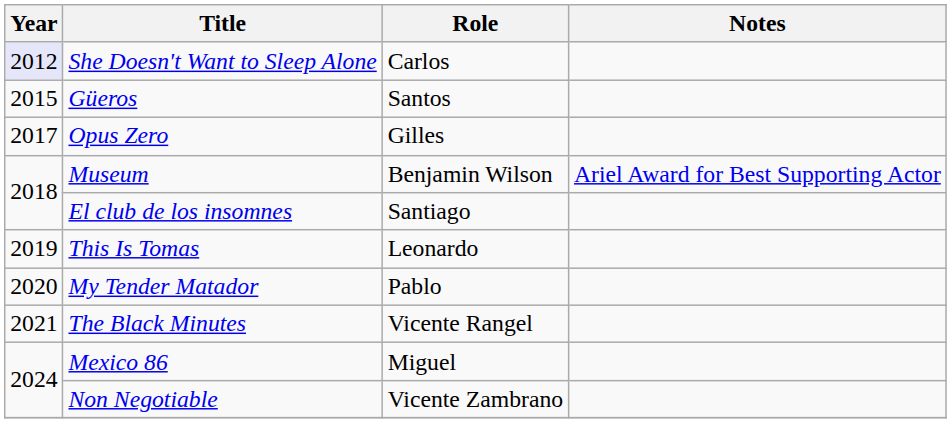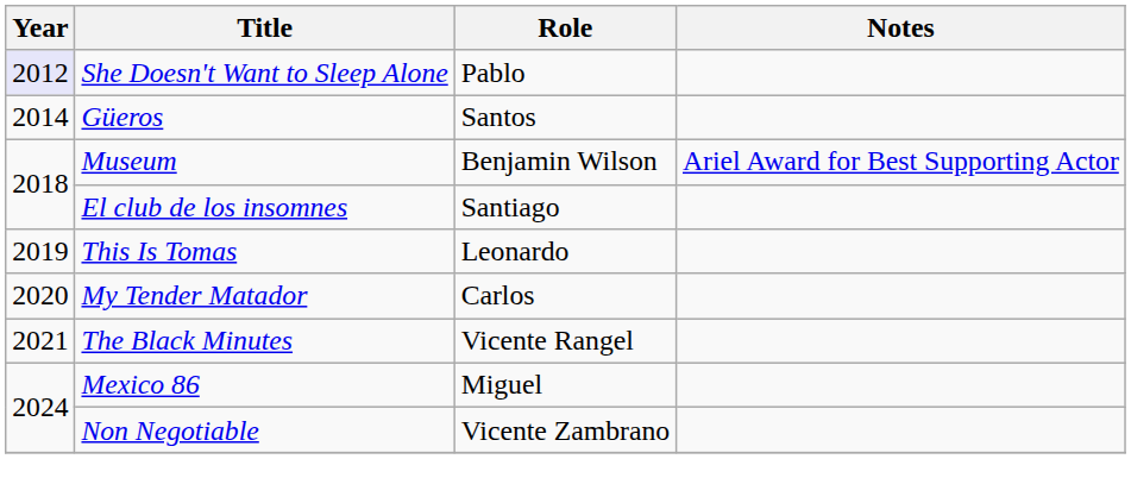 <table class="wikitable sortable">
 <tr>
 <th>Year</th>
 <th>Title</th>
 <th>Role</th>
 <th class="unsortable">Notes</th>
 </tr>
 <tr>
 <td style="background: lavender;">2012</td>
 <td><em><a href='#'>She Doesn't Want to Sleep Alone</a></em></td>
-<td>Carlos</td>
+<td>Pablo</td>
 </tr>
 <tr>
-<td>2015</td>
+<td>2014</td>
 <td><em><a href='#'>Güeros</a></em></td>
 <td>Santos</td>
-<td></td>
-</tr>
-<tr>
-<td>2017</td>
-<td><em><a href='#'>Opus Zero</a></em></td>
-<td>Gilles</td>
 <td></td>
 </tr>
 <tr>
 <td rowspan=2>2018</td>
 <td><em><a href='#'>Museum</a></em></td>
 <td>Benjamin Wilson</td>
 <td><a href='#'>Ariel Award for Best Supporting Actor</a></td>
 </tr>
 <tr>
 <td><em><a href='#'>El club de los insomnes</a></em></td>
 <td>Santiago</td>
 <td></td>
 </tr>
 <tr>
 <td>2019</td>
 <td><em><a href='#'>This Is Tomas</a></em></td>
 <td>Leonardo</td>
 <td></td>
 </tr>
 <tr>
 <td>2020</td>
 <td><em><a href='#'>My Tender Matador</a></em></td>
-<td>Pablo</td>
+<td>Carlos</td>
 <td></td>
 </tr>
 <tr>
 <td>2021</td>
 <td><em><a href='#'>The Black Minutes</a></em></td>
 <td>Vicente Rangel</td>
 <td></td>
 </tr>
 <tr>
 <td rowspan=2>2024</td>
 <td><em><a href='#'>Mexico 86</a></em></td>
 <td>Miguel</td>
 </tr>
 <tr>
 <td><em><a href='#'>Non Negotiable</a></em></td>
 <td>Vicente Zambrano</td>
 <td></td>
 </tr>
 <tr>
 </tr>
 </table>
